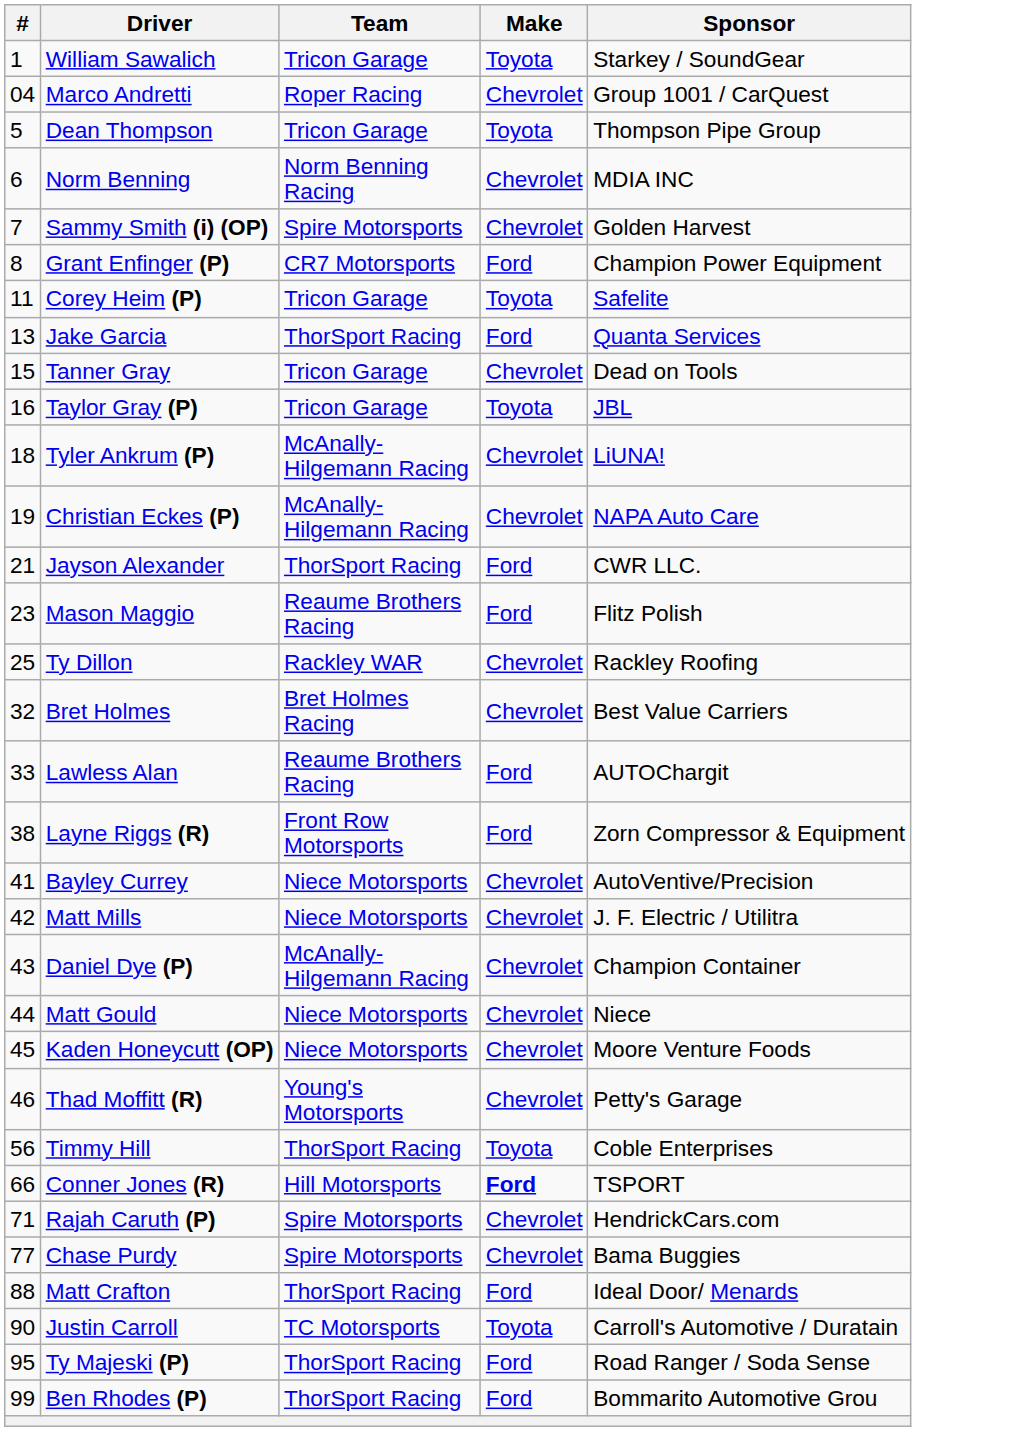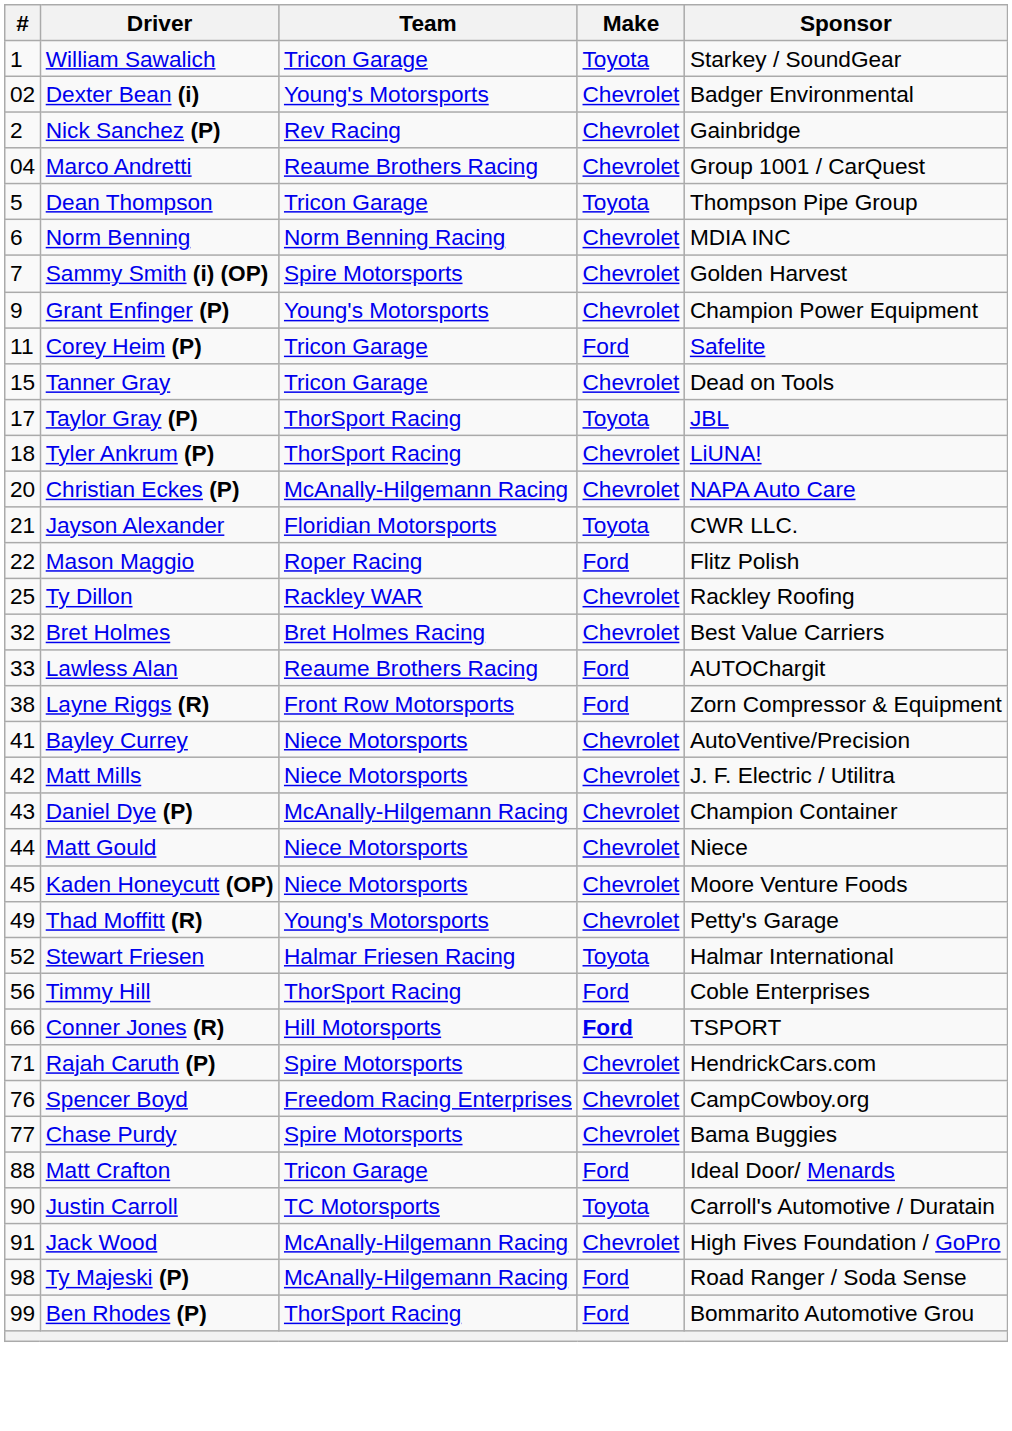 <table class="wikitable" style="font-size: 95%;">
 <tr>
 <th>#</th>
 <th>Driver</th>
 <th>Team</th>
 <th>Make</th>
 <th>Sponsor</th>
 </tr>
 <tr>
 <td>1</td>
 <td><a href='#'>William Sawalich</a></td>
 <td><a href='#'>Tricon Garage</a></td>
 <td><a href='#'>Toyota</a></td>
 <td>Starkey / SoundGear</td>
 </tr>
 <tr>
+<td>02</td>
+<td><a href='#'>Dexter Bean</a> <strong>(i)</strong></td>
+<td><a href='#'>Young's Motorsports</a></td>
+<td><a href='#'>Chevrolet</a></td>
+<td>Badger Environmental</td>
+</tr>
+<tr>
+<td>2</td>
+<td><a href='#'>Nick Sanchez</a> <strong>(P)</strong></td>
+<td><a href='#'>Rev Racing</a></td>
+<td><a href='#'>Chevrolet</a></td>
+<td>Gainbridge</td>
+</tr>
+<tr>
 <td>04</td>
 <td><a href='#'>Marco Andretti</a></td>
-<td><a href='#'>Roper Racing</a></td>
+<td><a href='#'>Reaume Brothers Racing</a></td>
 <td><a href='#'>Chevrolet</a></td>
 <td>Group 1001 / CarQuest</td>
 </tr>
 <tr>
 <td>5</td>
 <td><a href='#'>Dean Thompson</a></td>
 <td><a href='#'>Tricon Garage</a></td>
 <td><a href='#'>Toyota</a></td>
 <td>Thompson Pipe Group</td>
 </tr>
 <tr>
 <td>6</td>
 <td><a href='#'>Norm Benning</a></td>
 <td><a href='#'>Norm Benning Racing</a></td>
 <td><a href='#'>Chevrolet</a></td>
 <td>MDIA INC</td>
 </tr>
 <tr>
 <td>7</td>
 <td><a href='#'>Sammy Smith</a> <strong>(i) (OP)</strong></td>
 <td><a href='#'>Spire Motorsports</a></td>
 <td><a href='#'>Chevrolet</a></td>
 <td>Golden Harvest</td>
 </tr>
 <tr>
-<td>8</td>
+<td>9</td>
 <td><a href='#'>Grant Enfinger</a> <strong>(P)</strong></td>
-<td><a href='#'>CR7 Motorsports</a></td>
-<td><a href='#'>Ford</a></td>
+<td><a href='#'>Young's Motorsports</a></td>
+<td><a href='#'>Chevrolet</a></td>
 <td>Champion Power Equipment</td>
 </tr>
 <tr>
 <td>11</td>
 <td><a href='#'>Corey Heim</a> <strong>(P)</strong></td>
 <td><a href='#'>Tricon Garage</a></td>
-<td><a href='#'>Toyota</a></td>
+<td><a href='#'>Ford</a></td>
 <td><a href='#'>Safelite</a></td>
-</tr>
-<tr>
-<td>13</td>
-<td><a href='#'>Jake Garcia</a></td>
-<td><a href='#'>ThorSport Racing</a></td>
-<td><a href='#'>Ford</a></td>
-<td><a href='#'>Quanta Services</a></td>
 </tr>
 <tr>
 <td>15</td>
 <td><a href='#'>Tanner Gray</a></td>
 <td><a href='#'>Tricon Garage</a></td>
 <td><a href='#'>Chevrolet</a></td>
 <td>Dead on Tools</td>
 </tr>
 <tr>
-<td>16</td>
+<td>17</td>
 <td><a href='#'>Taylor Gray</a> <strong>(P)</strong></td>
-<td><a href='#'>Tricon Garage</a></td>
+<td><a href='#'>ThorSport Racing</a></td>
 <td><a href='#'>Toyota</a></td>
 <td><a href='#'>JBL</a></td>
 </tr>
 <tr>
 <td>18</td>
 <td><a href='#'>Tyler Ankrum</a> <strong>(P)</strong></td>
-<td><a href='#'>McAnally-Hilgemann Racing</a></td>
+<td><a href='#'>ThorSport Racing</a></td>
 <td><a href='#'>Chevrolet</a></td>
 <td><a href='#'>LiUNA!</a></td>
 </tr>
 <tr>
-<td>19</td>
+<td>20</td>
 <td><a href='#'>Christian Eckes</a> <strong>(P)</strong></td>
 <td><a href='#'>McAnally-Hilgemann Racing</a></td>
 <td><a href='#'>Chevrolet</a></td>
 <td><a href='#'>NAPA Auto Care</a></td>
 </tr>
 <tr>
 <td>21</td>
 <td><a href='#'>Jayson Alexander</a></td>
-<td><a href='#'>ThorSport Racing</a></td>
-<td><a href='#'>Ford</a></td>
+<td><a href='#'>Floridian Motorsports</a></td>
+<td><a href='#'>Toyota</a></td>
 <td>CWR LLC.</td>
 </tr>
 <tr>
-<td>23</td>
+<td>22</td>
 <td><a href='#'>Mason Maggio</a></td>
-<td><a href='#'>Reaume Brothers Racing</a></td>
+<td><a href='#'>Roper Racing</a></td>
 <td><a href='#'>Ford</a></td>
 <td>Flitz Polish</td>
 </tr>
 <tr>
 <td>25</td>
 <td><a href='#'>Ty Dillon</a></td>
 <td><a href='#'>Rackley WAR</a></td>
 <td><a href='#'>Chevrolet</a></td>
 <td>Rackley Roofing</td>
 </tr>
 <tr>
 <td>32</td>
 <td><a href='#'>Bret Holmes</a></td>
 <td><a href='#'>Bret Holmes Racing</a></td>
 <td><a href='#'>Chevrolet</a></td>
 <td>Best Value Carriers</td>
 </tr>
 <tr>
 <td>33</td>
 <td><a href='#'>Lawless Alan</a></td>
 <td><a href='#'>Reaume Brothers Racing</a></td>
 <td><a href='#'>Ford</a></td>
 <td>AUTOChargit</td>
 </tr>
 <tr>
 <td>38</td>
 <td><a href='#'>Layne Riggs</a> <strong>(R)</strong></td>
 <td><a href='#'>Front Row Motorsports</a></td>
 <td><a href='#'>Ford</a></td>
 <td nowrap>Zorn Compressor & Equipment</td>
 </tr>
 <tr>
 <td>41</td>
 <td><a href='#'>Bayley Currey</a></td>
 <td><a href='#'>Niece Motorsports</a></td>
 <td><a href='#'>Chevrolet</a></td>
 <td>AutoVentive/Precision</td>
 </tr>
 <tr>
 <td>42</td>
 <td><a href='#'>Matt Mills</a></td>
 <td><a href='#'>Niece Motorsports</a></td>
 <td><a href='#'>Chevrolet</a></td>
 <td>J. F. Electric / Utilitra</td>
 </tr>
 <tr>
 <td>43</td>
 <td><a href='#'>Daniel Dye</a> <strong>(P)</strong></td>
 <td><a href='#'>McAnally-Hilgemann Racing</a></td>
 <td><a href='#'>Chevrolet</a></td>
 <td>Champion Container</td>
 </tr>
 <tr>
 <td>44</td>
 <td><a href='#'>Matt Gould</a></td>
 <td><a href='#'>Niece Motorsports</a></td>
 <td><a href='#'>Chevrolet</a></td>
 <td>Niece</td>
 </tr>
 <tr>
 <td>45</td>
 <td nowrap><a href='#'>Kaden Honeycutt</a> <strong>(OP)</strong></td>
 <td><a href='#'>Niece Motorsports</a></td>
 <td><a href='#'>Chevrolet</a></td>
 <td>Moore Venture Foods</td>
 </tr>
 <tr>
-<td>46</td>
+<td>49</td>
 <td><a href='#'>Thad Moffitt</a> <strong>(R)</strong></td>
 <td><a href='#'>Young's Motorsports</a></td>
 <td><a href='#'>Chevrolet</a></td>
 <td>Petty's Garage</td>
 </tr>
 <tr>
+<td>52</td>
+<td><a href='#'>Stewart Friesen</a></td>
+<td><a href='#'>Halmar Friesen Racing</a></td>
+<td><a href='#'>Toyota</a></td>
+<td>Halmar International</td>
+</tr>
+<tr>
 <td>56</td>
 <td><a href='#'>Timmy Hill</a></td>
 <td><a href='#'>ThorSport Racing</a></td>
-<td><a href='#'>Toyota</a></td>
+<td><a href='#'>Ford</a></td>
 <td>Coble Enterprises</td>
 </tr>
 <tr>
 <td>66</td>
 <td><a href='#'>Conner Jones</a> <strong>(R)</strong></td>
 <td><a href='#'>Hill Motorsports</a></td>
 <td><strong><a href='#'>Ford</a></strong></td>
 <td>TSPORT</td>
 </tr>
 <tr>
 <td>71</td>
 <td><a href='#'>Rajah Caruth</a> <strong>(P)</strong></td>
 <td><a href='#'>Spire Motorsports</a></td>
 <td><a href='#'>Chevrolet</a></td>
 <td>HendrickCars.com</td>
 </tr>
 <tr>
+<td>76</td>
+<td><a href='#'>Spencer Boyd</a></td>
+<td nowrap><a href='#'>Freedom Racing Enterprises</a></td>
+<td><a href='#'>Chevrolet</a></td>
+<td>CampCowboy.org</td>
+</tr>
+<tr>
 <td>77</td>
 <td><a href='#'>Chase Purdy</a></td>
 <td><a href='#'>Spire Motorsports</a></td>
 <td><a href='#'>Chevrolet</a></td>
 <td>Bama Buggies</td>
 </tr>
 <tr>
 <td>88</td>
 <td><a href='#'>Matt Crafton</a></td>
-<td><a href='#'>ThorSport Racing</a></td>
+<td><a href='#'>Tricon Garage</a></td>
 <td><a href='#'>Ford</a></td>
 <td>Ideal Door/ <a href='#'>Menards</a></td>
 </tr>
 <tr>
 <td>90</td>
 <td><a href='#'>Justin Carroll</a></td>
 <td><a href='#'>TC Motorsports</a></td>
 <td><a href='#'>Toyota</a></td>
 <td>Carroll's Automotive / Duratain</td>
 </tr>
 <tr>
-<td>95</td>
+<td>91</td>
+<td><a href='#'>Jack Wood</a></td>
+<td><a href='#'>McAnally-Hilgemann Racing</a></td>
+<td><a href='#'>Chevrolet</a></td>
+<td>High Fives Foundation / <a href='#'>GoPro</a></td>
+</tr>
+<tr>
+<td>98</td>
 <td><a href='#'>Ty Majeski</a> <strong>(P)</strong></td>
-<td><a href='#'>ThorSport Racing</a></td>
+<td><a href='#'>McAnally-Hilgemann Racing</a></td>
 <td><a href='#'>Ford</a></td>
 <td>Road Ranger / Soda Sense</td>
 </tr>
 <tr>
 <td>99</td>
 <td><a href='#'>Ben Rhodes</a> <strong>(P)</strong></td>
 <td><a href='#'>ThorSport Racing</a></td>
 <td><a href='#'>Ford</a></td>
 <td>Bommarito Automotive Grou</td>
 </tr>
 <tr>
 <th colspan="5"></th>
 </tr>
 </table>
